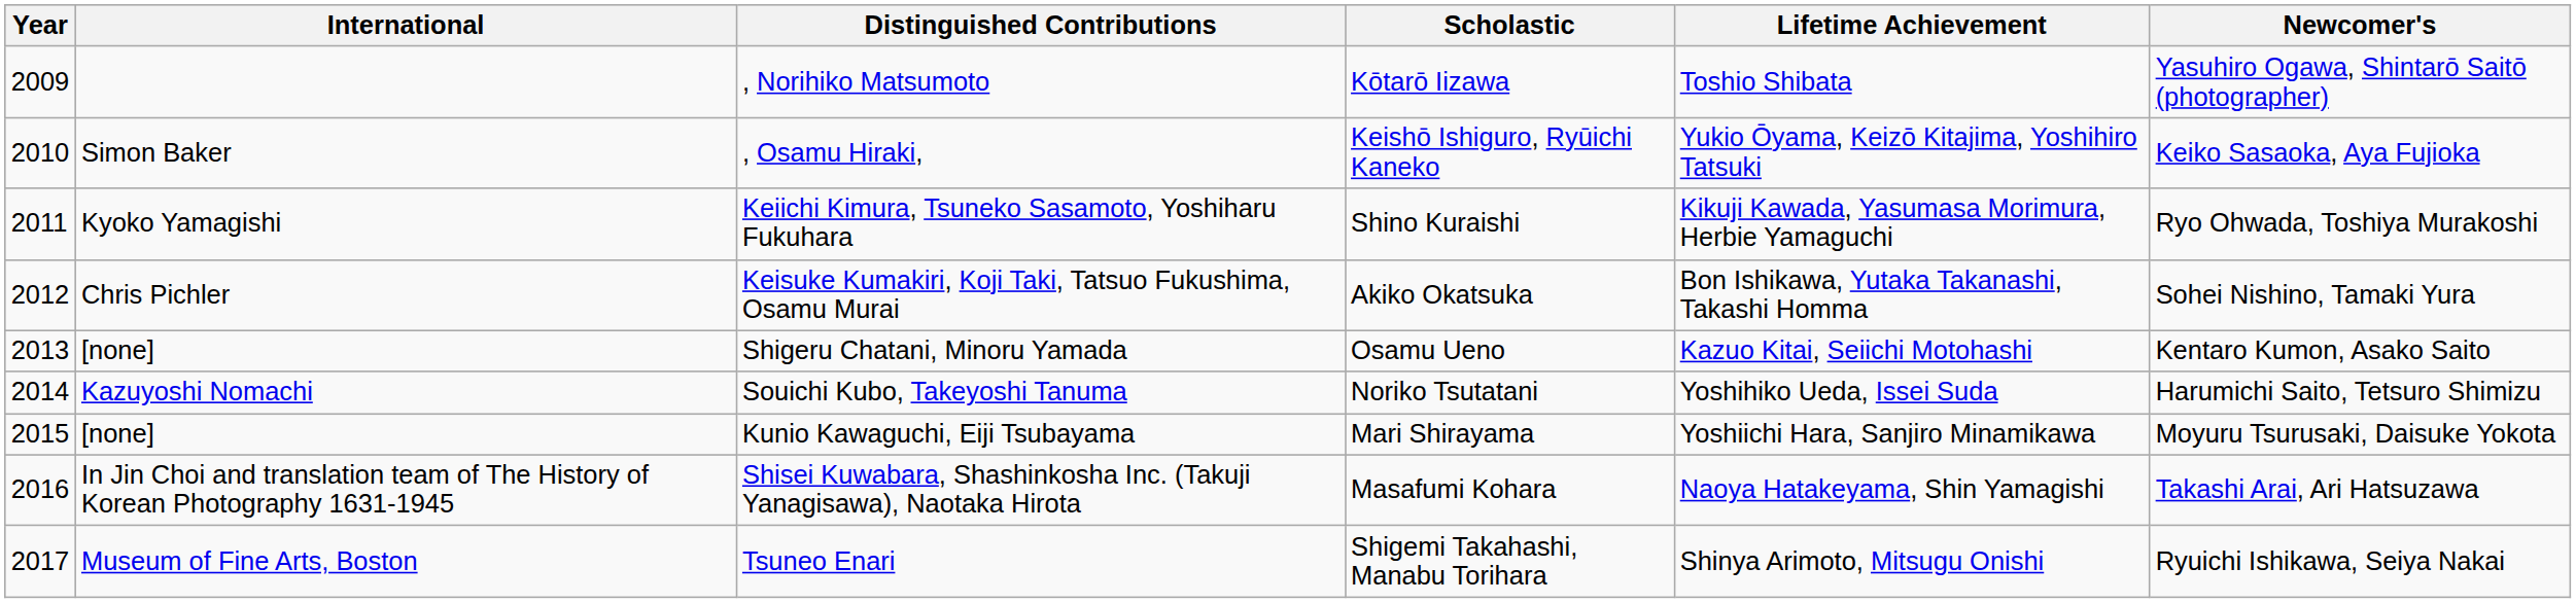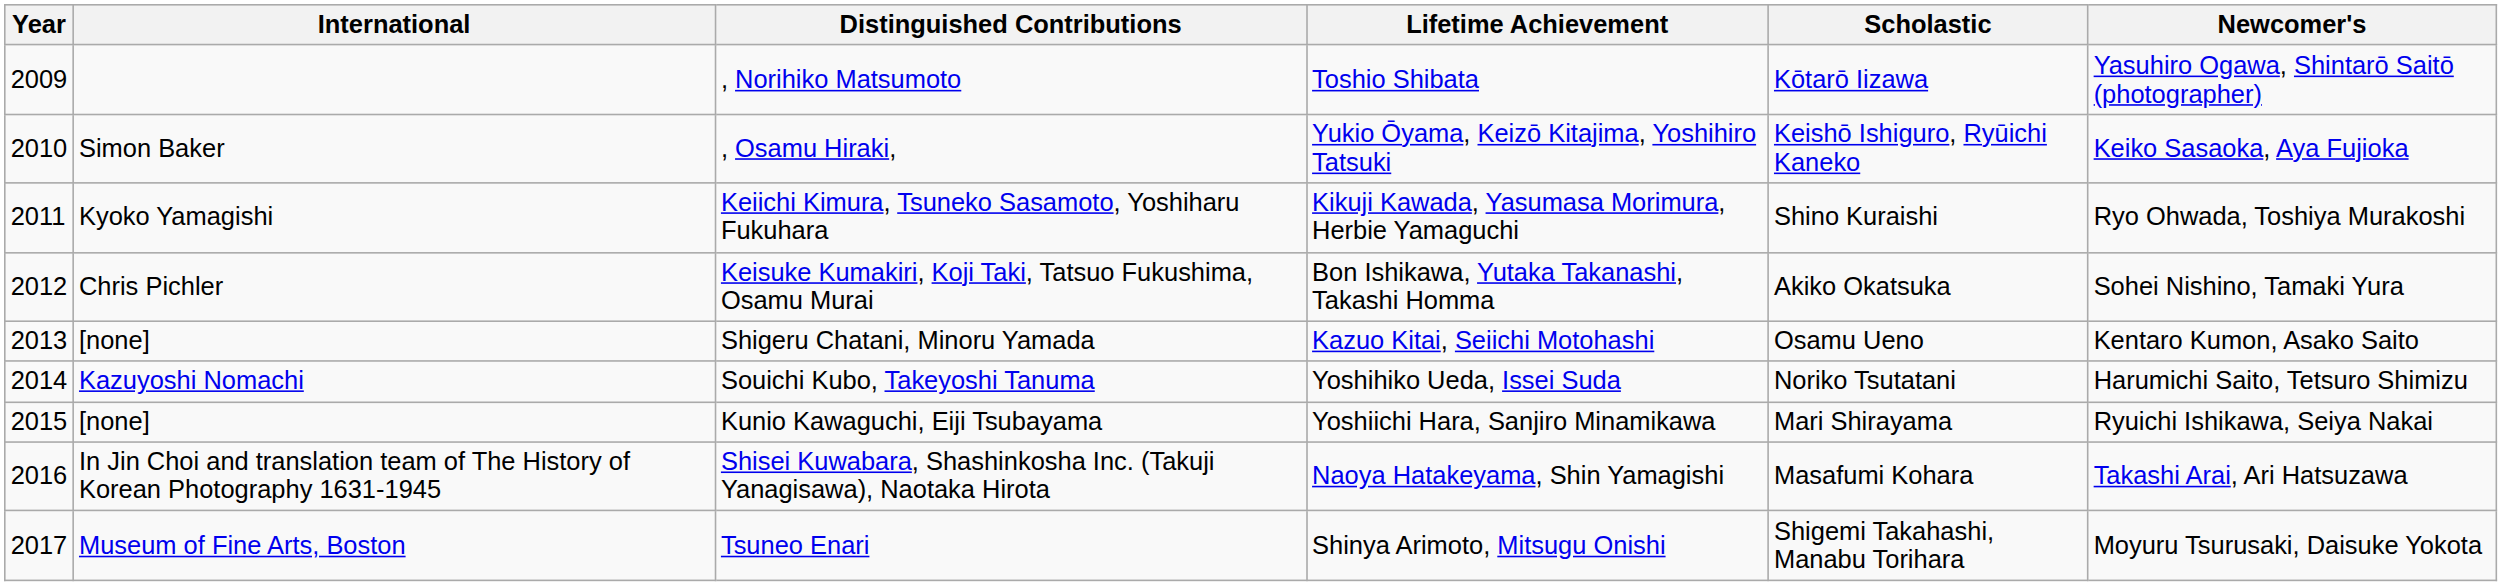 <table class="wikitable">
 <tr>
 <th>Year</th>
 <th>International</th>
 <th>Distinguished Contributions</th>
+<th>Lifetime Achievement</th>
 <th>Scholastic</th>
-<th>Lifetime Achievement</th>
 <th>Newcomer's</th>
 </tr>
 <tr>
 <td>2009</td>
 <td></td>
 <td>, <a href='#'>Norihiko Matsumoto</a></td>
+<td><a href='#'>Toshio Shibata</a></td>
 <td><a href='#'>Kōtarō Iizawa</a></td>
-<td><a href='#'>Toshio Shibata</a></td>
 <td><a href='#'>Yasuhiro Ogawa</a>, <a href='#'>Shintarō Saitō (photographer)</a></td>
 </tr>
 <tr>
 <td>2010</td>
 <td>Simon Baker</td>
 <td>, <a href='#'>Osamu Hiraki</a>, </td>
+<td><a href='#'>Yukio Ōyama</a>, <a href='#'>Keizō Kitajima</a>, <a href='#'>Yoshihiro Tatsuki</a></td>
 <td><a href='#'>Keishō Ishiguro</a>, <a href='#'>Ryūichi Kaneko</a></td>
-<td><a href='#'>Yukio Ōyama</a>, <a href='#'>Keizō Kitajima</a>, <a href='#'>Yoshihiro Tatsuki</a></td>
 <td><a href='#'>Keiko Sasaoka</a>, <a href='#'>Aya Fujioka</a></td>
 </tr>
 <tr>
 <td>2011</td>
 <td>Kyoko Yamagishi</td>
 <td><a href='#'>Keiichi Kimura</a>, <a href='#'>Tsuneko Sasamoto</a>, Yoshiharu Fukuhara</td>
+<td><a href='#'>Kikuji Kawada</a>, <a href='#'>Yasumasa Morimura</a>, Herbie Yamaguchi</td>
 <td>Shino Kuraishi</td>
-<td><a href='#'>Kikuji Kawada</a>, <a href='#'>Yasumasa Morimura</a>, Herbie Yamaguchi</td>
 <td>Ryo Ohwada, Toshiya Murakoshi</td>
 </tr>
 <tr>
 <td>2012</td>
 <td>Chris Pichler</td>
 <td><a href='#'>Keisuke Kumakiri</a>, <a href='#'>Koji Taki</a>, Tatsuo Fukushima, Osamu Murai</td>
+<td>Bon Ishikawa, <a href='#'>Yutaka Takanashi</a>, Takashi Homma</td>
 <td>Akiko Okatsuka</td>
-<td>Bon Ishikawa, <a href='#'>Yutaka Takanashi</a>, Takashi Homma</td>
 <td>Sohei Nishino, Tamaki Yura</td>
 </tr>
 <tr>
 <td>2013</td>
 <td>[none]</td>
 <td>Shigeru Chatani, Minoru Yamada</td>
+<td><a href='#'>Kazuo Kitai</a>, <a href='#'>Seiichi Motohashi</a></td>
 <td>Osamu Ueno</td>
-<td><a href='#'>Kazuo Kitai</a>, <a href='#'>Seiichi Motohashi</a></td>
 <td>Kentaro Kumon, Asako Saito</td>
 </tr>
 <tr>
 <td>2014</td>
 <td><a href='#'>Kazuyoshi Nomachi</a></td>
 <td>Souichi Kubo, <a href='#'>Takeyoshi Tanuma</a></td>
+<td>Yoshihiko Ueda, <a href='#'>Issei Suda</a></td>
 <td>Noriko Tsutatani</td>
-<td>Yoshihiko Ueda, <a href='#'>Issei Suda</a></td>
 <td>Harumichi Saito, Tetsuro Shimizu</td>
 </tr>
 <tr>
 <td>2015</td>
 <td>[none]</td>
 <td>Kunio Kawaguchi, Eiji Tsubayama</td>
+<td>Yoshiichi Hara, Sanjiro Minamikawa</td>
 <td>Mari Shirayama</td>
-<td>Yoshiichi Hara, Sanjiro Minamikawa</td>
-<td>Moyuru Tsurusaki, Daisuke Yokota</td>
+<td>Ryuichi Ishikawa, Seiya Nakai</td>
 </tr>
 <tr>
 <td>2016</td>
 <td>In Jin Choi and translation team of The History of Korean Photography 1631-1945</td>
 <td><a href='#'>Shisei Kuwabara</a>, Shashinkosha Inc. (Takuji Yanagisawa), Naotaka Hirota</td>
+<td><a href='#'>Naoya Hatakeyama</a>, Shin Yamagishi</td>
 <td>Masafumi Kohara</td>
-<td><a href='#'>Naoya Hatakeyama</a>, Shin Yamagishi</td>
 <td><a href='#'>Takashi Arai</a>, Ari Hatsuzawa</td>
 </tr>
 <tr>
 <td>2017</td>
 <td><a href='#'>Museum of Fine Arts, Boston</a></td>
 <td><a href='#'>Tsuneo Enari</a></td>
+<td>Shinya Arimoto, <a href='#'>Mitsugu Onishi</a></td>
 <td>Shigemi Takahashi, Manabu Torihara</td>
-<td>Shinya Arimoto, <a href='#'>Mitsugu Onishi</a></td>
-<td>Ryuichi Ishikawa, Seiya Nakai</td>
+<td>Moyuru Tsurusaki, Daisuke Yokota</td>
 </tr>
 </table>
